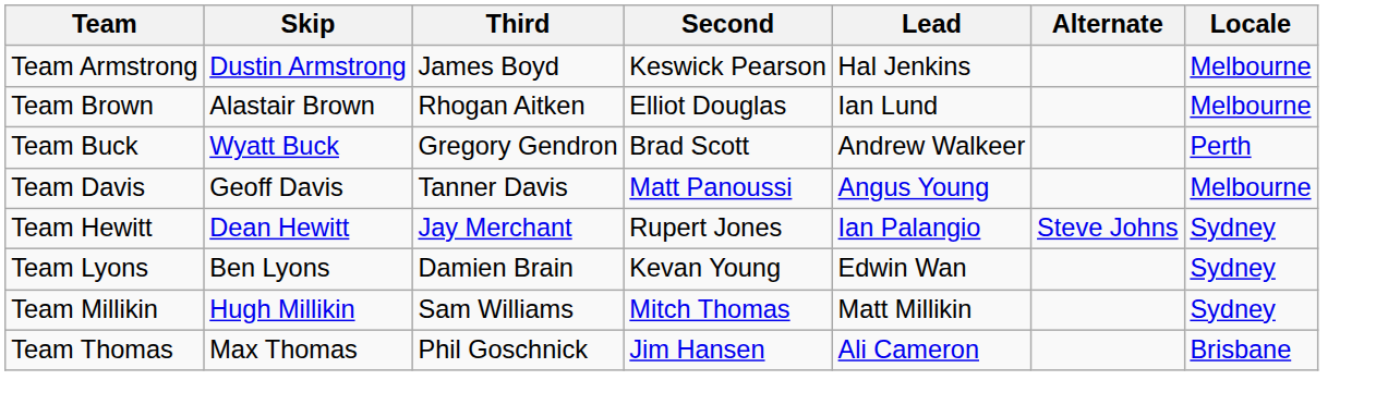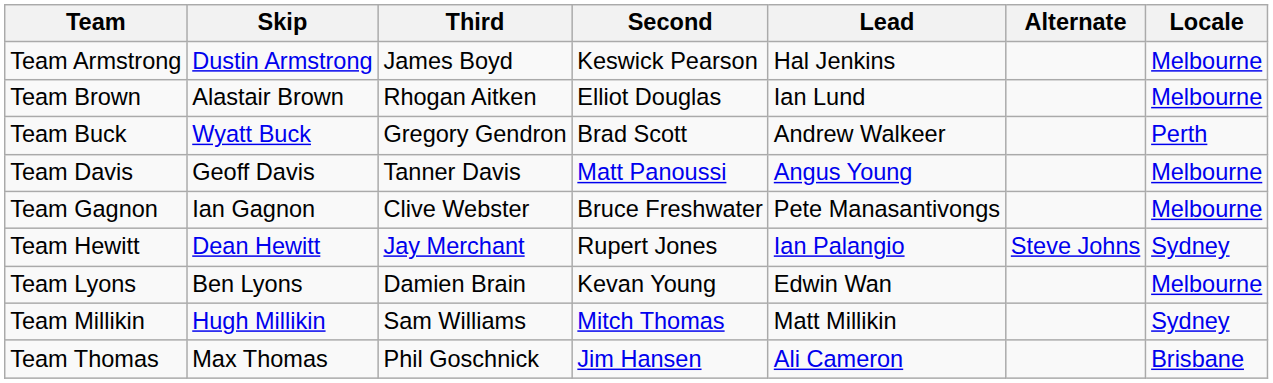 <table class="wikitable">
 <tr>
 <th>Team</th>
 <th>Skip</th>
 <th>Third</th>
 <th>Second</th>
 <th>Lead</th>
 <th>Alternate</th>
 <th>Locale</th>
 </tr>
 <tr>
 <td>Team Armstrong</td>
 <td><a href='#'>Dustin Armstrong</a></td>
 <td>James Boyd</td>
 <td>Keswick Pearson</td>
 <td>Hal Jenkins</td>
 <td></td>
 <td> <a href='#'>Melbourne</a></td>
 </tr>
 <tr>
 <td>Team Brown</td>
 <td>Alastair Brown</td>
 <td>Rhogan Aitken</td>
 <td>Elliot Douglas</td>
 <td>Ian Lund</td>
 <td></td>
 <td> <a href='#'>Melbourne</a></td>
 </tr>
 <tr>
 <td>Team Buck</td>
 <td><a href='#'>Wyatt Buck</a></td>
 <td>Gregory Gendron</td>
 <td>Brad Scott</td>
 <td>Andrew Walkeer</td>
 <td></td>
 <td> <a href='#'>Perth</a></td>
 </tr>
 <tr>
 <td>Team Davis</td>
 <td>Geoff Davis</td>
 <td>Tanner Davis</td>
 <td><a href='#'>Matt Panoussi</a></td>
 <td><a href='#'>Angus Young</a></td>
 <td></td>
 <td> <a href='#'>Melbourne</a></td>
 </tr>
 <tr>
+<td>Team Gagnon</td>
+<td>Ian Gagnon</td>
+<td>Clive Webster</td>
+<td>Bruce Freshwater</td>
+<td>Pete Manasantivongs</td>
+<td></td>
+<td> <a href='#'>Melbourne</a></td>
+</tr>
+<tr>
 <td>Team Hewitt</td>
 <td><a href='#'>Dean Hewitt</a></td>
 <td><a href='#'>Jay Merchant</a></td>
 <td>Rupert Jones</td>
 <td><a href='#'>Ian Palangio</a></td>
 <td><a href='#'>Steve Johns</a></td>
 <td> <a href='#'>Sydney</a></td>
 </tr>
 <tr>
 <td>Team Lyons</td>
 <td>Ben Lyons</td>
 <td>Damien Brain</td>
 <td>Kevan Young</td>
 <td>Edwin Wan</td>
 <td></td>
-<td> <a href='#'>Sydney</a></td>
+<td> <a href='#'>Melbourne</a></td>
 </tr>
 <tr>
 <td>Team Millikin</td>
 <td><a href='#'>Hugh Millikin</a></td>
 <td>Sam Williams</td>
 <td><a href='#'>Mitch Thomas</a></td>
 <td>Matt Millikin</td>
 <td></td>
 <td> <a href='#'>Sydney</a></td>
 </tr>
 <tr>
 <td>Team Thomas</td>
 <td>Max Thomas</td>
 <td>Phil Goschnick</td>
 <td><a href='#'>Jim Hansen</a></td>
 <td><a href='#'>Ali Cameron</a></td>
 <td></td>
 <td> <a href='#'>Brisbane</a></td>
 </tr>
 </table>
